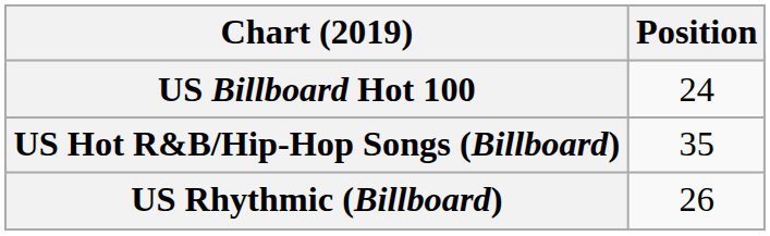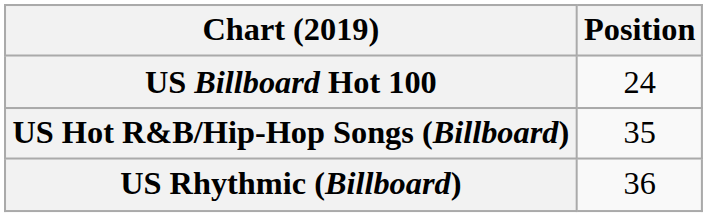 <table class="wikitable sortable plainrowheaders" style="text-align:center">
 <tr>
 <th scope="col">Chart (2019)</th>
 <th scope="col">Position</th>
 </tr>
 <tr>
 <th scope="row">US <em>Billboard</em> Hot 100</th>
 <td>24</td>
 </tr>
 <tr>
 <th scope="row">US Hot R&B/Hip-Hop Songs (<em>Billboard</em>)</th>
 <td>35</td>
 </tr>
 <tr>
 <th scope="row">US Rhythmic (<em>Billboard</em>)</th>
-<td>26</td>
+<td>36</td>
 </tr>
 </table>
